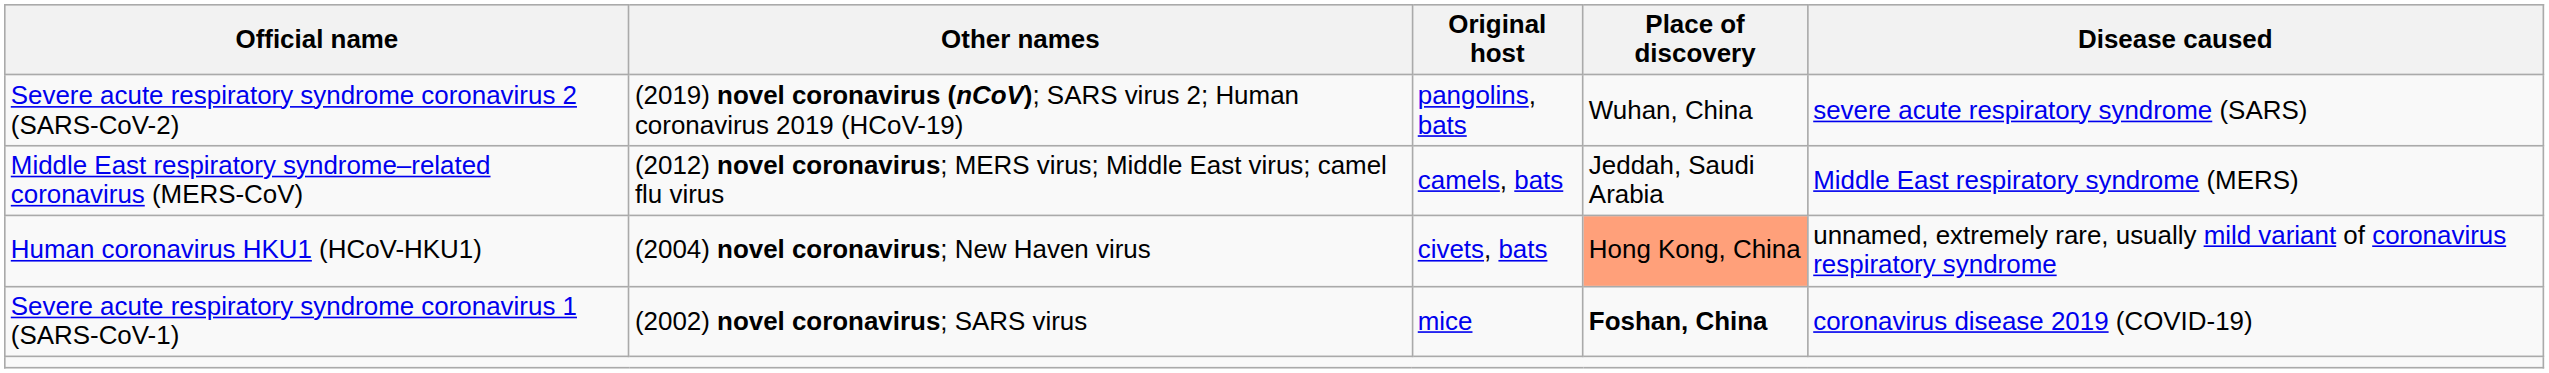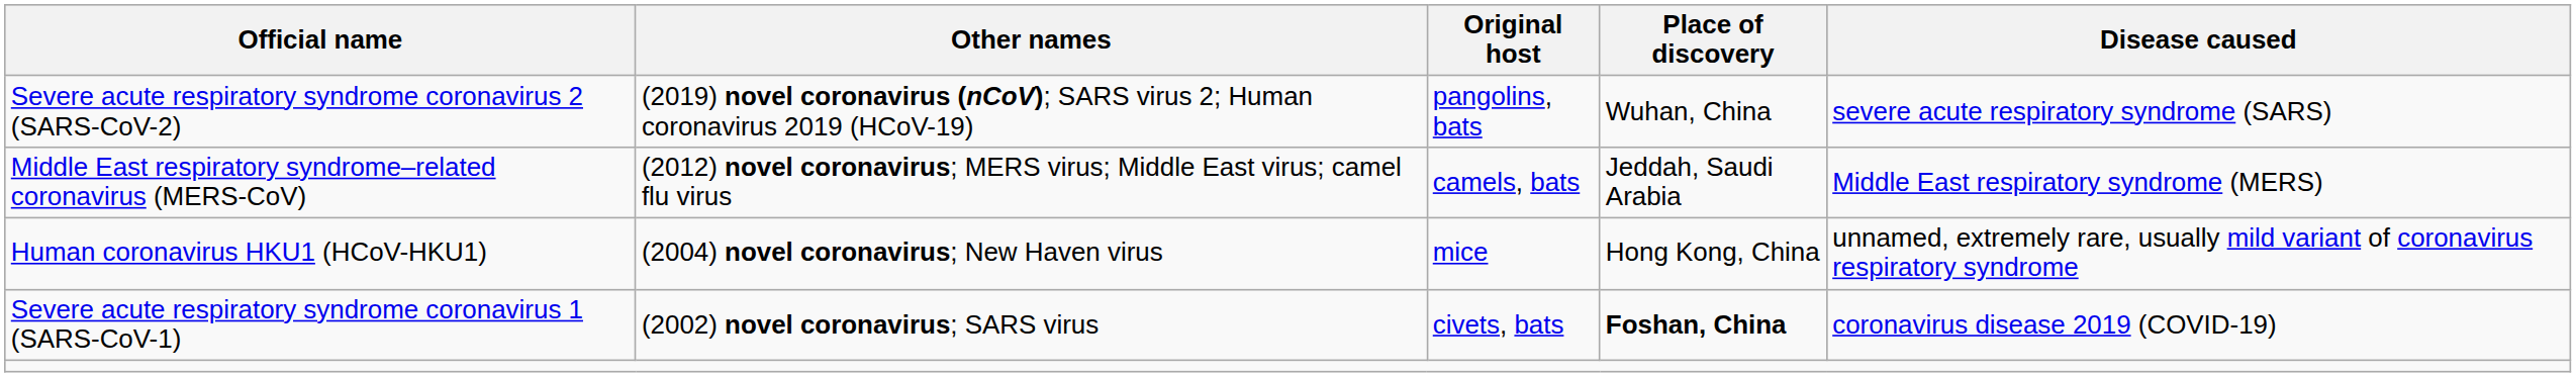 <table class="wikitable" style="text-align: left;">
 <tr>
 <th style="white-space: nowrap;">Official name</th>
 <th>Other names</th>
 <th>Original host</th>
 <th>Place of discovery</th>
 <th>Disease caused</th>
 </tr>
 <tr>
 <td><a href='#'>Severe acute respiratory syndrome coronavirus 2</a> (SARS-CoV-2)</td>
 <td>(2019) <strong>novel coronavirus (<em>nCoV</em>)</strong>; SARS virus 2; Human coronavirus 2019 (HCoV-19)</td>
 <td><a href='#'>pangolins</a>, <a href='#'>bats</a></td>
 <td>Wuhan, China</td>
 <td><a href='#'>severe acute respiratory syndrome</a> (SARS)</td>
 </tr>
 <tr>
 <td><a href='#'>Middle East respiratory syndrome–related coronavirus</a> (MERS-CoV)</td>
 <td>(2012) <strong>novel coronavirus</strong>; MERS virus; Middle East virus; camel flu virus</td>
 <td><a href='#'>camels</a>, <a href='#'>bats</a></td>
 <td>Jeddah, Saudi Arabia</td>
 <td><a href='#'>Middle East respiratory syndrome</a> (MERS)</td>
 </tr>
 <tr>
 <td><a href='#'>Human coronavirus HKU1</a> (HCoV-HKU1)</td>
 <td>(2004) <strong>novel coronavirus</strong>; New Haven virus</td>
-<td><a href='#'>civets</a>, <a href='#'>bats</a></td>
-<td style="background: lightsalmon;">Hong Kong, China</td>
+<td><a href='#'>mice</a></td>
+<td>Hong Kong, China</td>
 <td>unnamed, extremely rare, usually <a href='#'>mild variant</a> of <a href='#'>coronavirus respiratory syndrome</a></td>
 </tr>
 <tr>
 <td><a href='#'>Severe acute respiratory syndrome coronavirus 1</a> (SARS-CoV-1)</td>
 <td>(2002) <strong>novel coronavirus</strong>; SARS virus</td>
-<td><a href='#'>mice</a></td>
+<td><a href='#'>civets</a>, <a href='#'>bats</a></td>
 <td><strong>Foshan, China</strong></td>
 <td><a href='#'>coronavirus disease 2019</a> (COVID-19)</td>
 </tr>
 <tr>
 <td colspan="6" style="padding-left: .5em; vertical-align: bottom"></td>
 </tr>
 </table>
